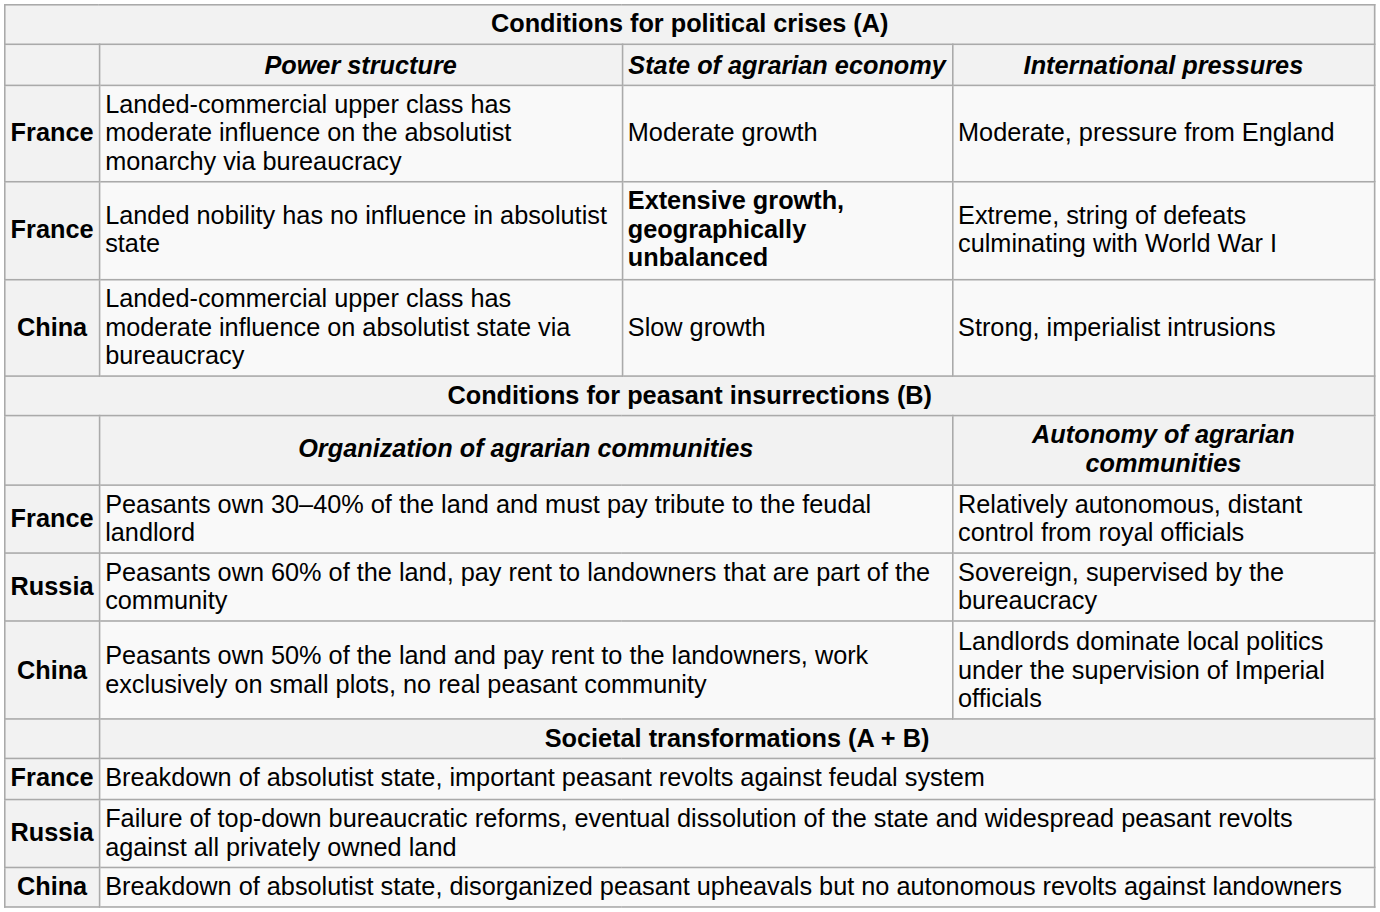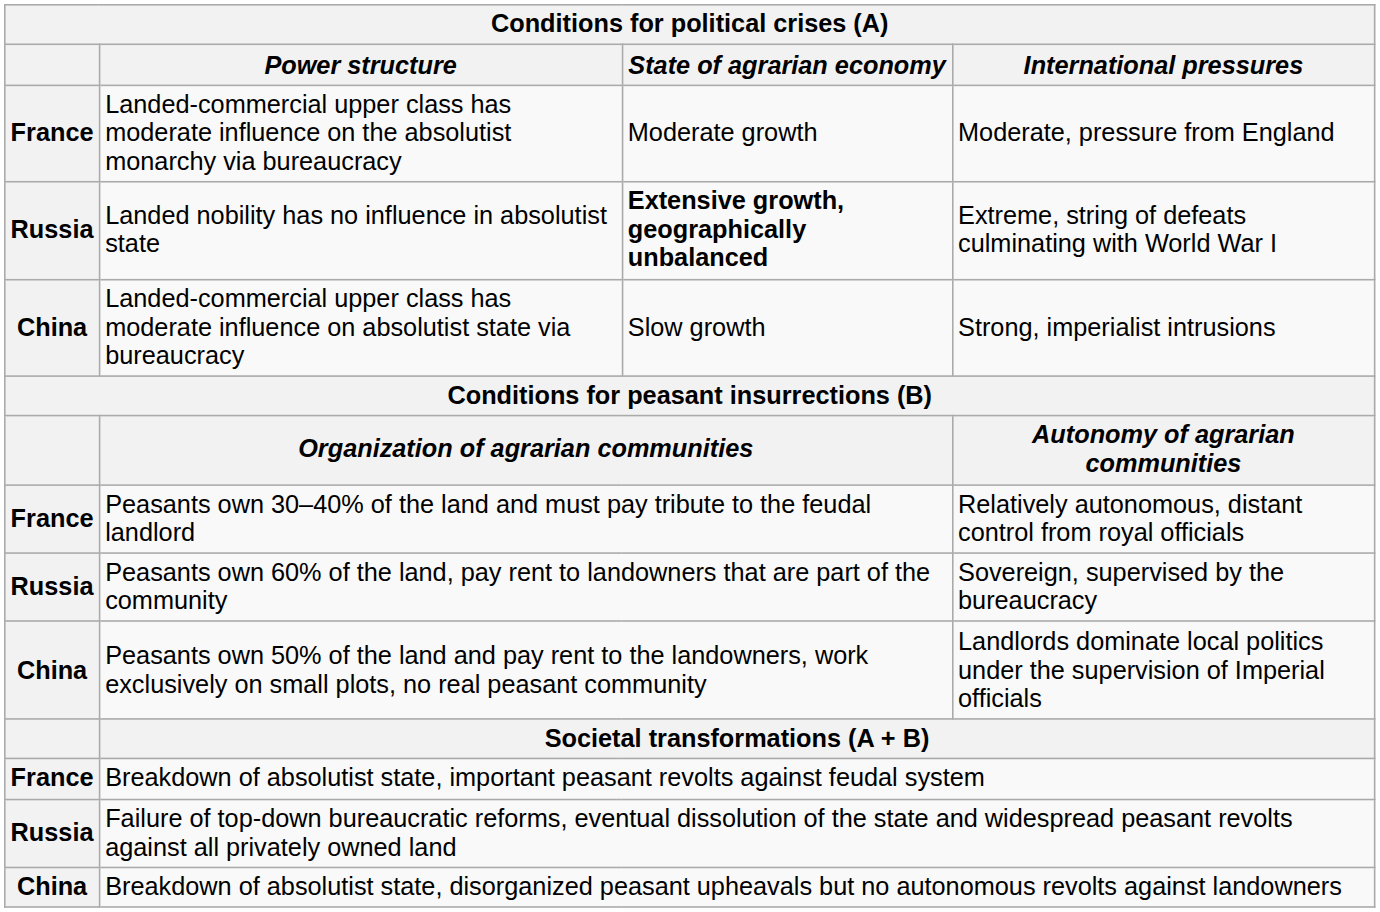 <table class="wikitable">
 <tr>
 <th colspan="4">Conditions for political crises (A)</th>
 </tr>
 <tr>
 <th></th>
 <th><em>Power structure</em></th>
 <th><em>State of agrarian economy</em></th>
 <th><em>International pressures</em></th>
 </tr>
 <tr>
 <th>France</th>
 <td>Landed-commercial upper class has moderate influence on the absolutist monarchy via bureaucracy</td>
 <td>Moderate growth</td>
 <td>Moderate, pressure from England</td>
 </tr>
 <tr>
-<th>France</th>
+<th>Russia</th>
 <td>Landed nobility has no influence in absolutist state</td>
 <td><strong>Extensive growth, geographically unbalanced</strong></td>
 <td>Extreme, string of defeats culminating with World War I</td>
 </tr>
 <tr>
 <th>China</th>
 <td>Landed-commercial upper class has moderate influence on absolutist state via bureaucracy</td>
 <td>Slow growth</td>
 <td>Strong, imperialist intrusions</td>
 </tr>
 <tr>
 <th colspan="4">Conditions for peasant insurrections (B)</th>
 </tr>
 <tr>
 <th></th>
 <th colspan="2"><em>Organization of agrarian communities</em></th>
 <th><em>Autonomy of agrarian communities</em></th>
 </tr>
 <tr>
 <th>France</th>
 <td colspan="2">Peasants own 30–40% of the land and must pay tribute to the feudal landlord</td>
 <td>Relatively autonomous, distant control from royal officials</td>
 </tr>
 <tr>
 <th>Russia</th>
 <td colspan="2">Peasants own 60% of the land, pay rent to landowners that are part of the community</td>
 <td>Sovereign, supervised by the bureaucracy</td>
 </tr>
 <tr>
 <th>China</th>
 <td colspan="2">Peasants own 50% of the land and pay rent to the landowners, work exclusively on small plots, no real peasant community</td>
 <td>Landlords dominate local politics under the supervision of Imperial officials</td>
 </tr>
 <tr>
 <th></th>
 <th colspan="3">Societal transformations (A + B)</th>
 </tr>
 <tr>
 <th>France</th>
 <td colspan="3">Breakdown of absolutist state, important peasant revolts against feudal system</td>
 </tr>
 <tr>
 <th>Russia</th>
 <td colspan="3">Failure of top-down bureaucratic reforms, eventual dissolution of the state and widespread peasant revolts against all privately owned land</td>
 </tr>
 <tr>
 <th>China</th>
 <td colspan="3">Breakdown of absolutist state, disorganized peasant upheavals but no autonomous revolts against landowners</td>
 </tr>
 </table>
